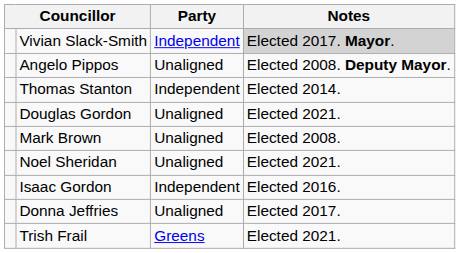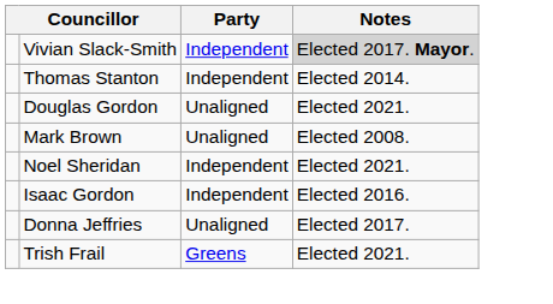 <table class="wikitable">
 <tr>
 <th colspan="2">Councillor</th>
 <th>Party</th>
 <th>Notes</th>
 </tr>
 <tr>
 <td> </td>
 <td>Vivian Slack-Smith</td>
 <td><a href='#'>Independent</a></td>
 <td style="background: lightgrey;">Elected 2017. <strong>Mayor</strong>.</td>
-</tr>
-<tr>
-<td> </td>
-<td>Angelo Pippos</td>
-<td>Unaligned</td>
-<td>Elected 2008. <strong>Deputy Mayor</strong>.</td>
 </tr>
 <tr>
 <td> </td>
 <td>Thomas Stanton</td>
 <td>Independent</td>
 <td>Elected 2014.</td>
 </tr>
 <tr>
 <td> </td>
 <td>Douglas Gordon</td>
 <td>Unaligned</td>
 <td>Elected 2021.</td>
 </tr>
 <tr>
 <td> </td>
 <td>Mark Brown</td>
 <td>Unaligned</td>
 <td>Elected 2008.</td>
 </tr>
 <tr>
 <td> </td>
 <td>Noel Sheridan</td>
-<td>Unaligned</td>
+<td>Independent</td>
 <td>Elected 2021.</td>
 </tr>
 <tr>
 <td> </td>
 <td>Isaac Gordon</td>
 <td>Independent</td>
 <td>Elected 2016.</td>
 </tr>
 <tr>
 <td> </td>
 <td>Donna Jeffries</td>
 <td>Unaligned</td>
 <td>Elected 2017.</td>
 </tr>
 <tr>
 <td> </td>
 <td>Trish Frail</td>
 <td><a href='#'>Greens</a></td>
 <td>Elected 2021.</td>
 </tr>
 </table>
